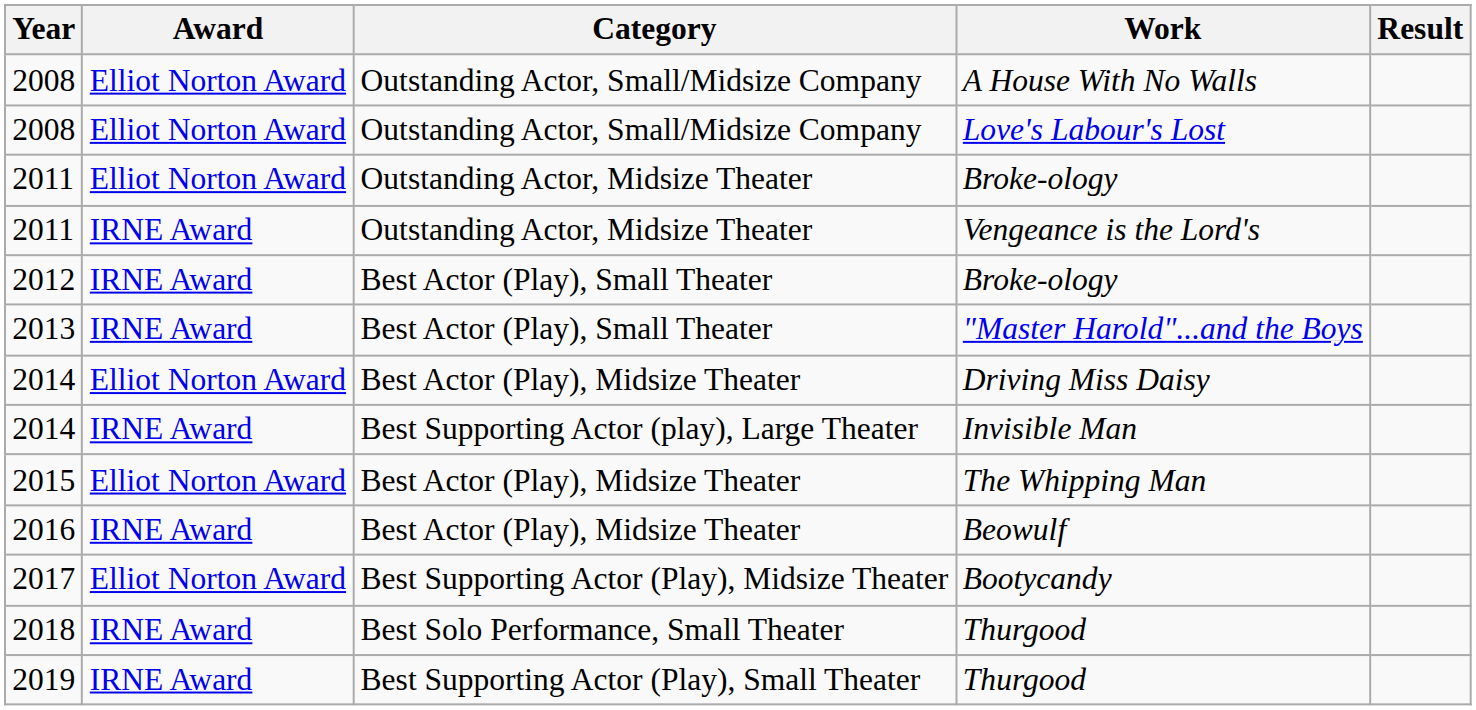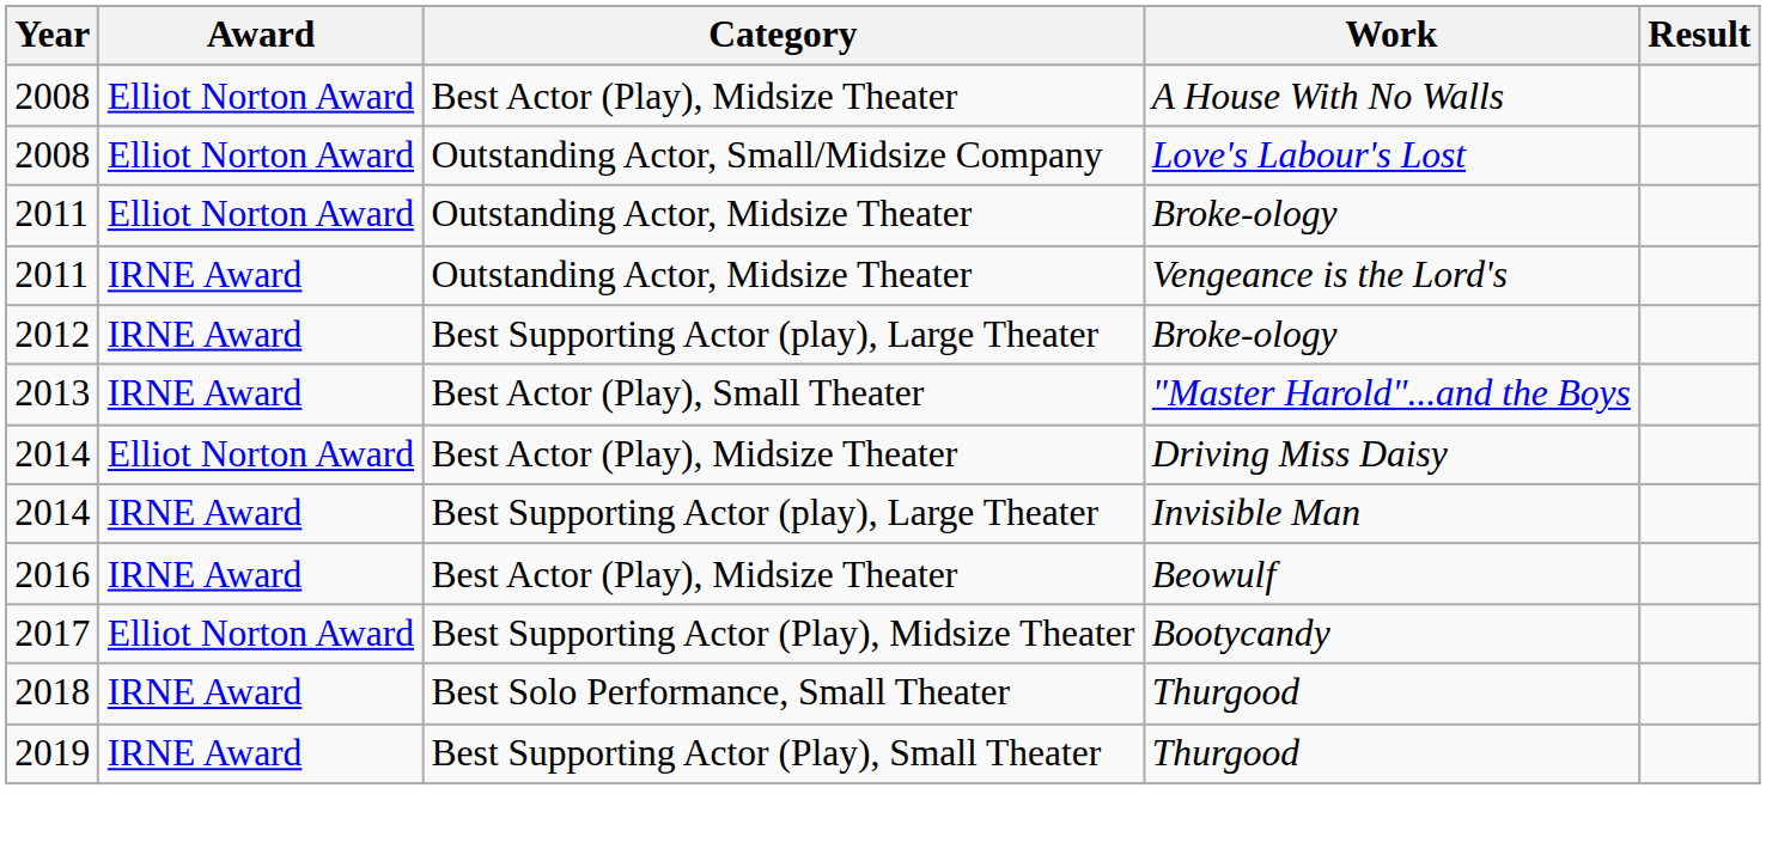 <table class="wikitable">
 <tr>
 <th>Year</th>
 <th>Award</th>
 <th>Category</th>
 <th>Work</th>
 <th>Result</th>
 </tr>
 <tr>
 <td>2008</td>
 <td><a href='#'>Elliot Norton Award</a></td>
-<td>Outstanding Actor, Small/Midsize Company</td>
+<td>Best Actor (Play), Midsize Theater</td>
 <td><em>A House With No Walls</em></td>
 <td></td>
 </tr>
 <tr>
 <td>2008</td>
 <td><a href='#'>Elliot Norton Award</a></td>
 <td>Outstanding Actor, Small/Midsize Company</td>
 <td><em><a href='#'>Love's Labour's Lost</a></em></td>
 <td></td>
 </tr>
 <tr>
 <td>2011</td>
 <td><a href='#'>Elliot Norton Award</a></td>
 <td>Outstanding Actor, Midsize Theater</td>
 <td><em>Broke-ology</em></td>
 <td></td>
 </tr>
 <tr>
 <td>2011</td>
 <td><a href='#'>IRNE Award</a></td>
 <td>Outstanding Actor, Midsize Theater</td>
 <td><em>Vengeance is the Lord's</em></td>
 <td></td>
 </tr>
 <tr>
 <td>2012</td>
 <td><a href='#'>IRNE Award</a></td>
-<td>Best Actor (Play), Small Theater</td>
+<td>Best Supporting Actor (play), Large Theater</td>
 <td><em>Broke-ology</em></td>
 <td></td>
 </tr>
 <tr>
 <td>2013</td>
 <td><a href='#'>IRNE Award</a></td>
 <td>Best Actor (Play), Small Theater</td>
 <td><em><a href='#'>"Master Harold"...and the Boys</a></em></td>
 <td></td>
 </tr>
 <tr>
 <td>2014</td>
 <td><a href='#'>Elliot Norton Award</a></td>
 <td>Best Actor (Play), Midsize Theater</td>
 <td><em>Driving Miss Daisy</em></td>
 <td></td>
 </tr>
 <tr>
 <td>2014</td>
 <td><a href='#'>IRNE Award</a></td>
 <td>Best Supporting Actor (play), Large Theater</td>
 <td><em>Invisible Man</em></td>
-<td></td>
-</tr>
-<tr>
-<td>2015</td>
-<td><a href='#'>Elliot Norton Award</a></td>
-<td>Best Actor (Play), Midsize Theater</td>
-<td><em>The Whipping Man</em></td>
 <td></td>
 </tr>
 <tr>
 <td>2016</td>
 <td><a href='#'>IRNE Award</a></td>
 <td>Best Actor (Play), Midsize Theater</td>
 <td><em>Beowulf</em></td>
 <td></td>
 </tr>
 <tr>
 <td>2017</td>
 <td><a href='#'>Elliot Norton Award</a></td>
 <td>Best Supporting Actor (Play), Midsize Theater</td>
 <td><em>Bootycandy</em></td>
 <td></td>
 </tr>
 <tr>
 <td>2018</td>
 <td><a href='#'>IRNE Award</a></td>
 <td>Best Solo Performance, Small Theater</td>
 <td><em>Thurgood</em></td>
 <td></td>
 </tr>
 <tr>
 <td>2019</td>
 <td><a href='#'>IRNE Award</a></td>
 <td>Best Supporting Actor (Play), Small Theater</td>
 <td><em>Thurgood</em></td>
 <td></td>
 </tr>
 </table>
